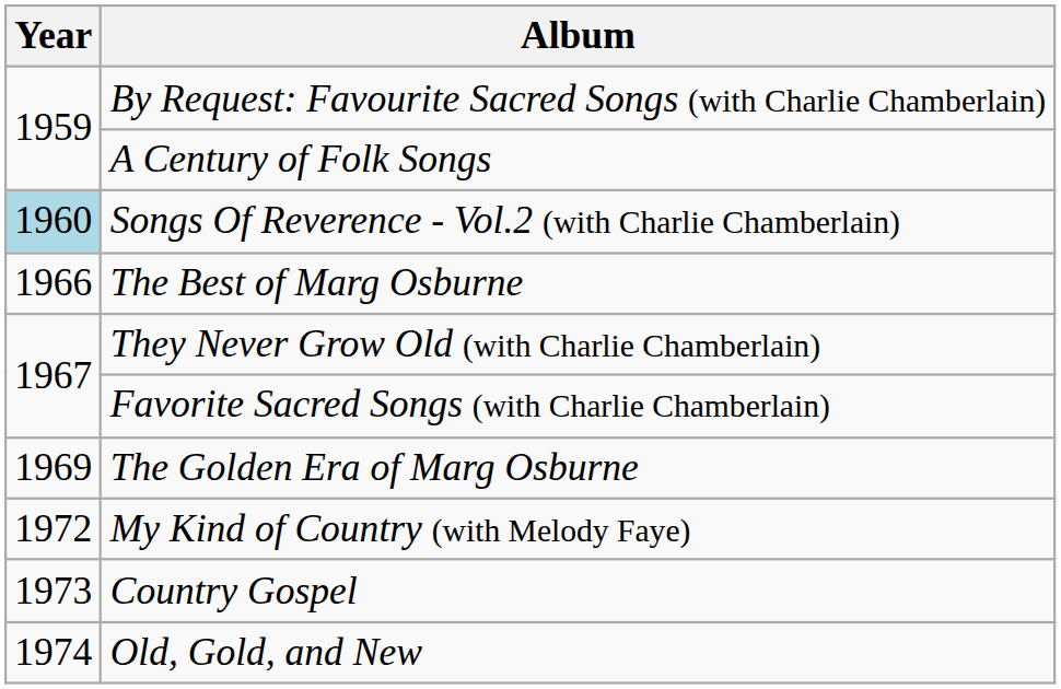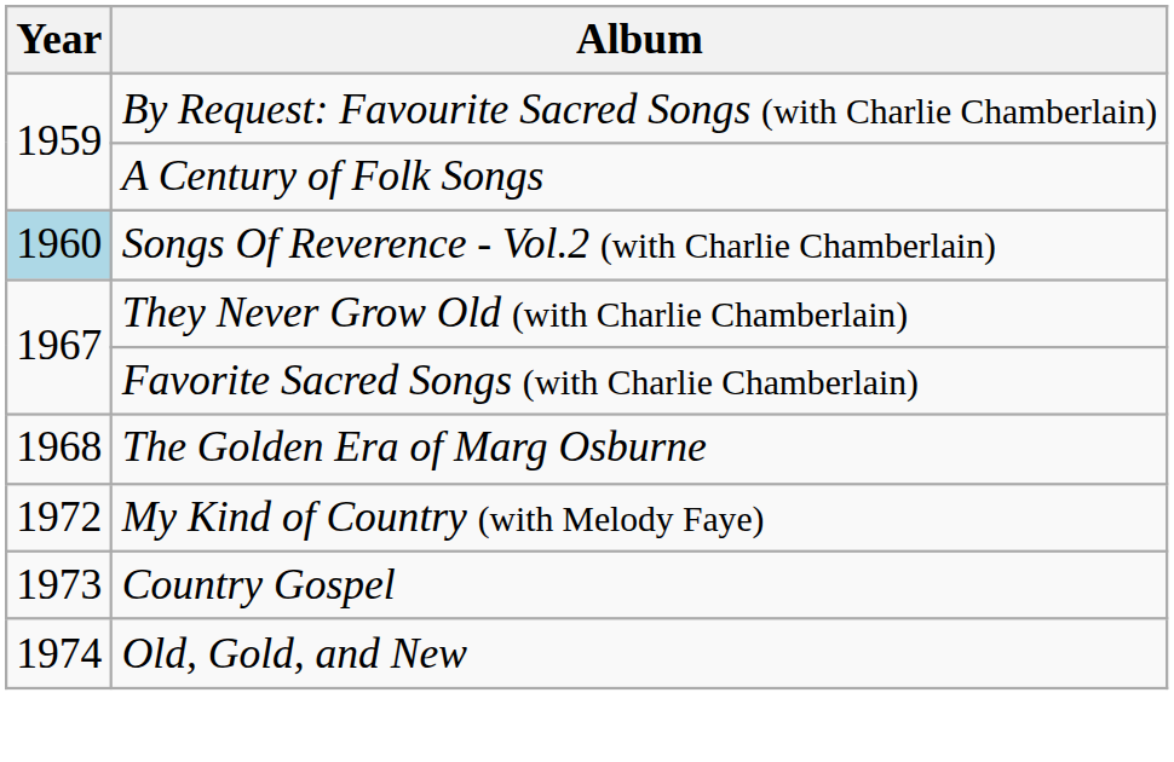 <table class="wikitable">
 <tr>
 <th>Year</th>
 <th>Album</th>
 </tr>
 <tr>
 <td rowspan="2">1959</td>
 <td><em>By Request: Favourite Sacred Songs</em> <small>(with Charlie Chamberlain)</small></td>
 </tr>
 <tr>
 <td><em>A Century of Folk Songs</em></td>
 </tr>
 <tr>
 <td style="background: lightblue;">1960</td>
 <td><em>Songs Of Reverence - Vol.2</em> <small>(with Charlie Chamberlain)</small></td>
 </tr>
 <tr>
-<td>1966</td>
-<td><em>The Best of Marg Osburne</em></td>
-</tr>
-<tr>
 <td rowspan="2">1967</td>
 <td><em>They Never Grow Old</em> <small>(with Charlie Chamberlain)</small></td>
 </tr>
 <tr>
 <td><em>Favorite Sacred Songs</em> <small>(with Charlie Chamberlain)</small></td>
 </tr>
 <tr>
-<td>1969</td>
+<td>1968</td>
 <td><em>The Golden Era of Marg Osburne</em></td>
 </tr>
 <tr>
 <td>1972</td>
 <td><em>My Kind of Country</em> <small>(with Melody Faye)</small></td>
 </tr>
 <tr>
 <td>1973</td>
 <td><em>Country Gospel</em></td>
 </tr>
 <tr>
 <td>1974</td>
 <td><em>Old, Gold, and New</em></td>
 </tr>
 </table>
